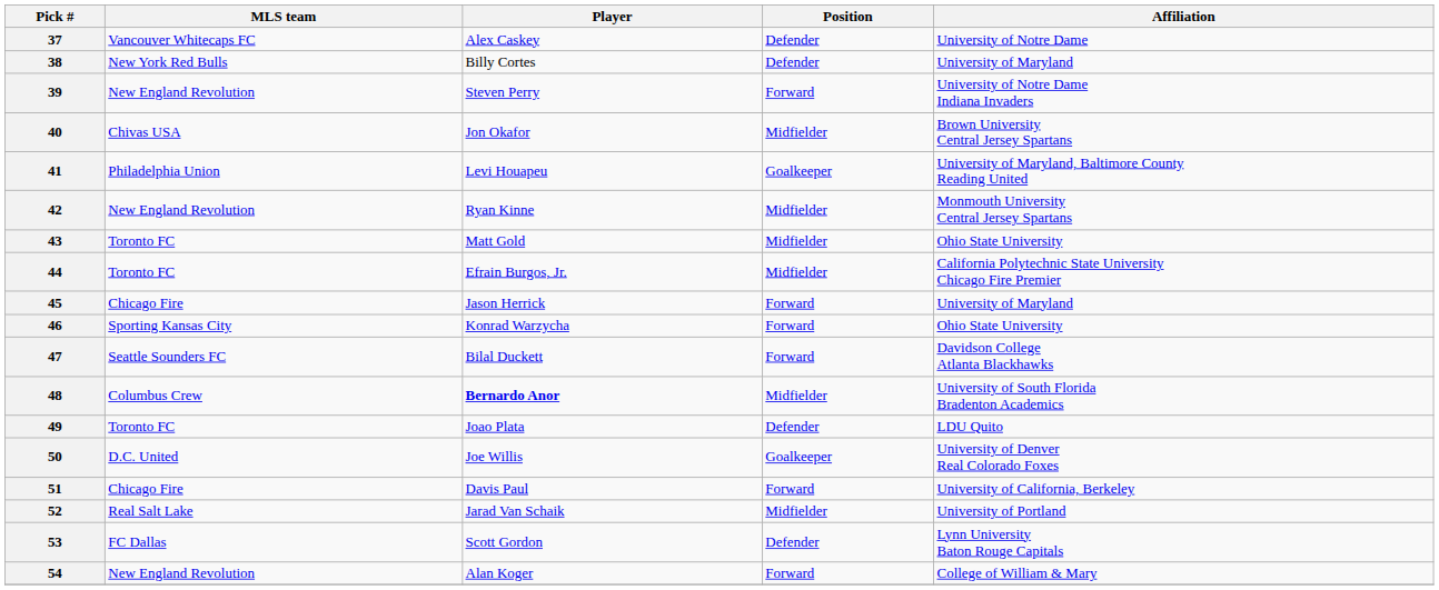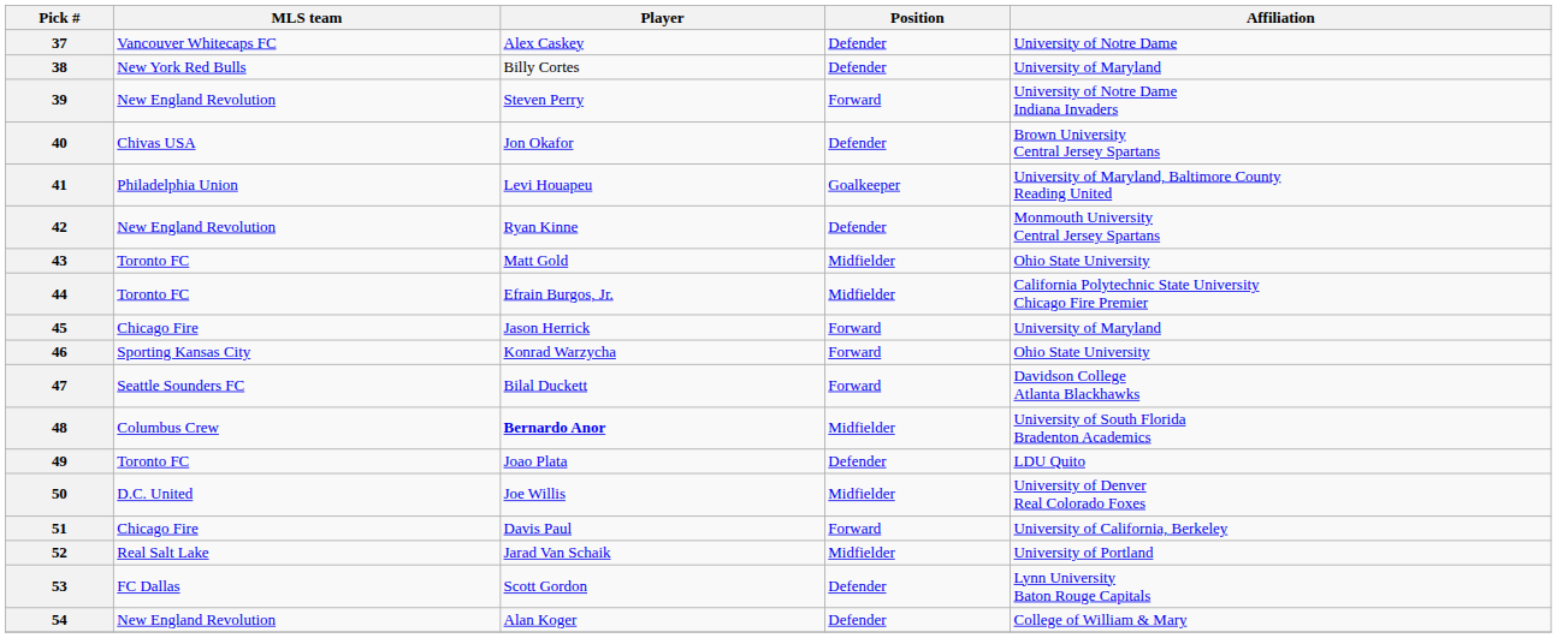 <table class="wikitable sortable" style="width:80%">
 <tr>
 <th width=7%>Pick #</th>
 <th width=25%>MLS team</th>
 <th width=21%>Player</th>
 <th width=12%>Position</th>
 <th>Affiliation</th>
 </tr>
 <tr>
 <th>37</th>
 <td><a href='#'>Vancouver Whitecaps FC</a></td>
 <td> <a href='#'>Alex Caskey</a></td>
 <td><a href='#'>Defender</a></td>
 <td><a href='#'>University of Notre Dame</a></td>
 </tr>
 <tr>
 <th>38</th>
 <td><a href='#'>New York Red Bulls</a> </td>
 <td> Billy Cortes</td>
 <td><a href='#'>Defender</a></td>
 <td><a href='#'>University of Maryland</a></td>
 </tr>
 <tr>
 <th>39</th>
 <td><a href='#'>New England Revolution</a> </td>
 <td> <a href='#'>Steven Perry</a></td>
 <td><a href='#'>Forward</a></td>
 <td><a href='#'>University of Notre Dame</a><br><a href='#'>Indiana Invaders</a></td>
 </tr>
 <tr>
 <th>40</th>
 <td><a href='#'>Chivas USA</a></td>
 <td> <a href='#'>Jon Okafor</a></td>
-<td><a href='#'>Midfielder</a></td>
+<td><a href='#'>Defender</a></td>
 <td><a href='#'>Brown University</a><br><a href='#'>Central Jersey Spartans</a></td>
 </tr>
 <tr>
 <th>41</th>
 <td><a href='#'>Philadelphia Union</a></td>
 <td> <a href='#'>Levi Houapeu</a></td>
 <td><a href='#'>Goalkeeper</a></td>
 <td><a href='#'>University of Maryland, Baltimore County</a><br><a href='#'>Reading United</a></td>
 </tr>
 <tr>
 <th>42</th>
 <td><a href='#'>New England Revolution</a></td>
 <td> <a href='#'>Ryan Kinne</a></td>
-<td><a href='#'>Midfielder</a></td>
+<td><a href='#'>Defender</a></td>
 <td><a href='#'>Monmouth University</a><br><a href='#'>Central Jersey Spartans</a></td>
 </tr>
 <tr>
 <th>43</th>
 <td><a href='#'>Toronto FC</a> </td>
 <td> <a href='#'>Matt Gold</a></td>
 <td><a href='#'>Midfielder</a></td>
 <td><a href='#'>Ohio State University</a></td>
 </tr>
 <tr>
 <th>44</th>
 <td><a href='#'>Toronto FC</a> </td>
 <td> <a href='#'>Efrain Burgos, Jr.</a></td>
 <td><a href='#'>Midfielder</a></td>
 <td><a href='#'>California Polytechnic State University</a><br><a href='#'>Chicago Fire Premier</a></td>
 </tr>
 <tr>
 <th>45</th>
 <td><a href='#'>Chicago Fire</a></td>
 <td> <a href='#'>Jason Herrick</a></td>
 <td><a href='#'>Forward</a></td>
 <td><a href='#'>University of Maryland</a></td>
 </tr>
 <tr>
 <th>46</th>
 <td><a href='#'>Sporting Kansas City</a></td>
 <td> <a href='#'>Konrad Warzycha</a></td>
 <td><a href='#'>Forward</a></td>
 <td><a href='#'>Ohio State University</a></td>
 </tr>
 <tr>
 <th>47</th>
 <td><a href='#'>Seattle Sounders FC</a></td>
 <td> <a href='#'>Bilal Duckett</a></td>
 <td><a href='#'>Forward</a></td>
 <td><a href='#'>Davidson College</a><br><a href='#'>Atlanta Blackhawks</a></td>
 </tr>
 <tr>
 <th>48</th>
 <td><a href='#'>Columbus Crew</a></td>
 <td><strong> <a href='#'>Bernardo Anor</a></strong></td>
 <td><a href='#'>Midfielder</a></td>
 <td><a href='#'>University of South Florida</a><br><a href='#'>Bradenton Academics</a></td>
 </tr>
 <tr>
 <th>49</th>
 <td><a href='#'>Toronto FC</a> </td>
 <td> <a href='#'>Joao Plata</a></td>
 <td><a href='#'>Defender</a></td>
 <td><a href='#'>LDU Quito</a></td>
 </tr>
 <tr>
 <th>50</th>
 <td><a href='#'>D.C. United</a> </td>
 <td> <a href='#'>Joe Willis</a></td>
-<td><a href='#'>Goalkeeper</a></td>
+<td><a href='#'>Midfielder</a></td>
 <td><a href='#'>University of Denver</a><br><a href='#'>Real Colorado Foxes</a></td>
 </tr>
 <tr>
 <th>51</th>
 <td><a href='#'>Chicago Fire</a> </td>
 <td> <a href='#'>Davis Paul</a></td>
 <td><a href='#'>Forward</a></td>
 <td><a href='#'>University of California, Berkeley</a></td>
 </tr>
 <tr>
 <th>52</th>
 <td><a href='#'>Real Salt Lake</a> </td>
 <td> <a href='#'>Jarad Van Schaik</a></td>
 <td><a href='#'>Midfielder</a></td>
 <td><a href='#'>University of Portland</a></td>
 </tr>
 <tr>
 <th>53</th>
 <td><a href='#'>FC Dallas</a></td>
 <td> <a href='#'>Scott Gordon</a></td>
 <td><a href='#'>Defender</a></td>
 <td><a href='#'>Lynn University</a><br><a href='#'>Baton Rouge Capitals</a></td>
 </tr>
 <tr>
 <th>54</th>
 <td><a href='#'>New England Revolution</a> </td>
 <td> <a href='#'>Alan Koger</a></td>
-<td><a href='#'>Forward</a></td>
+<td><a href='#'>Defender</a></td>
 <td><a href='#'>College of William & Mary</a></td>
 </tr>
 <tr>
 </tr>
 </table>
